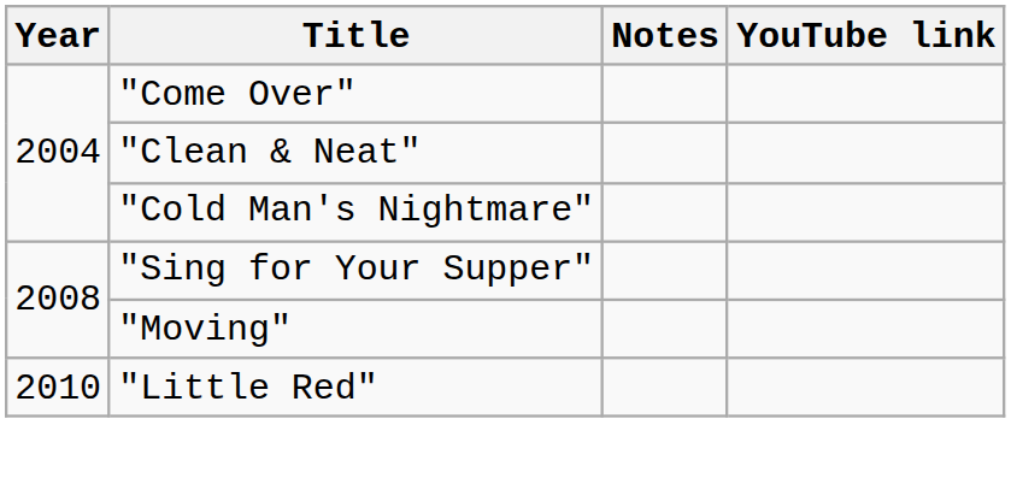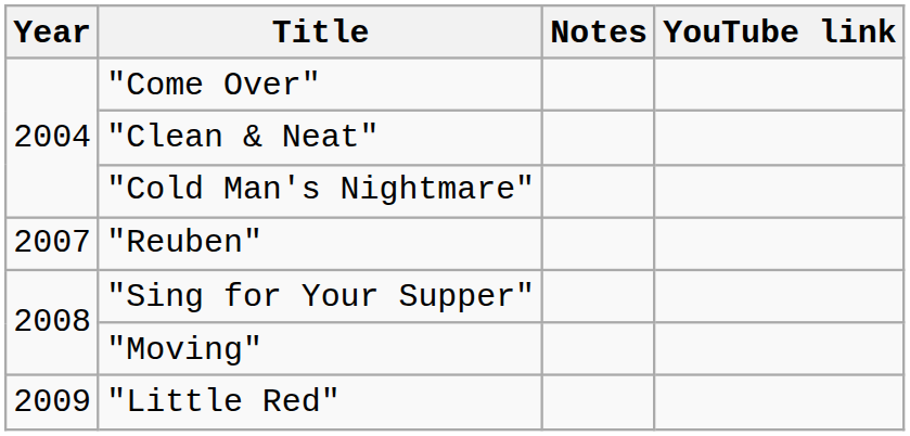 <table class="wikitable">
 <tr>
 <th>Year</th>
 <th>Title</th>
 <th>Notes</th>
 <th>YouTube link</th>
 </tr>
 <tr>
 <td rowspan="3">2004</td>
 <td>"Come Over"</td>
 <td></td>
 <td></td>
 </tr>
 <tr>
 <td>"Clean & Neat"</td>
 <td></td>
 <td></td>
 </tr>
 <tr>
 <td>"Cold Man's Nightmare"</td>
 <td></td>
 <td></td>
 </tr>
 <tr>
+<td>2007</td>
+<td>"Reuben"</td>
+<td></td>
+<td></td>
+</tr>
+<tr>
 <td rowspan="2">2008</td>
 <td>"Sing for Your Supper"</td>
 <td></td>
 <td></td>
 </tr>
 <tr>
 <td>"Moving"</td>
 <td></td>
 <td></td>
 </tr>
 <tr>
-<td>2010</td>
+<td>2009</td>
 <td>"Little Red"</td>
 <td></td>
 <td></td>
 </tr>
 </table>
